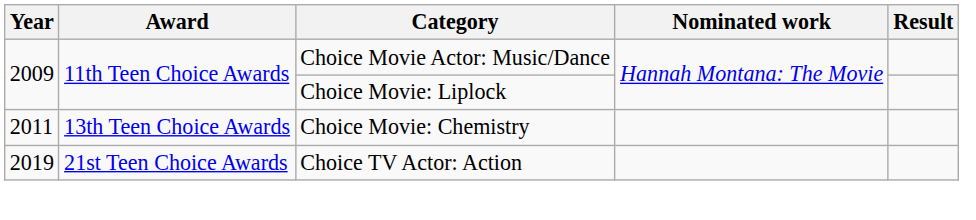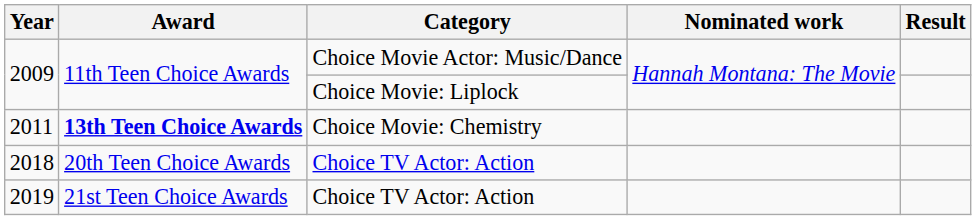 <table class="wikitable">
 <tr>
 <th>Year</th>
 <th>Award</th>
 <th>Category</th>
 <th>Nominated work</th>
 <th>Result</th>
 </tr>
 <tr>
 <td rowspan="2">2009</td>
 <td rowspan="2"><a href='#'>11th Teen Choice Awards</a></td>
 <td>Choice Movie Actor: Music/Dance</td>
 <td rowspan="2" style="text-align:center;"><em><a href='#'>Hannah Montana: The Movie</a></em></td>
 <td></td>
 </tr>
 <tr>
 <td>Choice Movie: Liplock </td>
 <td></td>
 </tr>
 <tr>
 <td>2011</td>
-<td><a href='#'>13th Teen Choice Awards</a></td>
+<td><strong><a href='#'>13th Teen Choice Awards</a></strong></td>
 <td>Choice Movie: Chemistry </td>
+<td></td>
+<td></td>
+</tr>
+<tr>
+<td>2018</td>
+<td><a href='#'>20th Teen Choice Awards</a></td>
+<td><a href='#'>Choice TV Actor: Action</a></td>
 <td></td>
 <td></td>
 </tr>
 <tr>
 <td>2019</td>
 <td><a href='#'>21st Teen Choice Awards</a></td>
 <td>Choice TV Actor: Action</td>
 <td></td>
 <td></td>
 </tr>
 </table>
